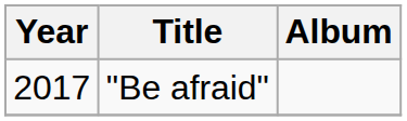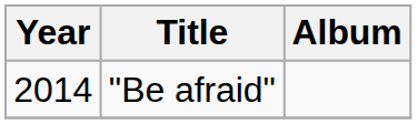 <table class="wikitable sortable">
 <tr>
 <th>Year</th>
 <th>Title</th>
 <th>Album</th>
 </tr>
 <tr>
-<td>2017</td>
+<td>2014</td>
 <td>"Be afraid"</td>
 <td></td>
 </tr>
 <tr>
 </tr>
 </table>
